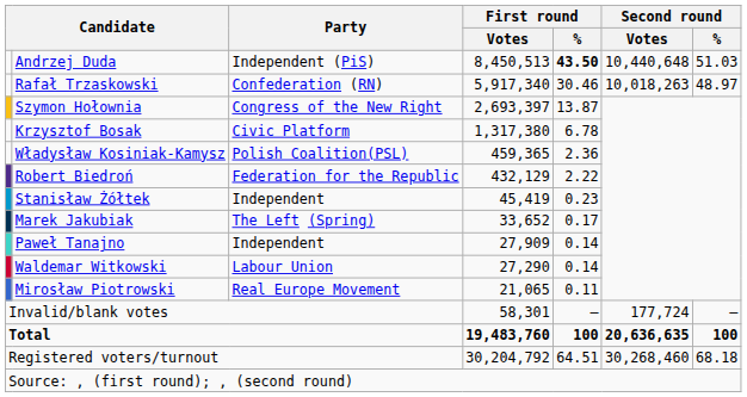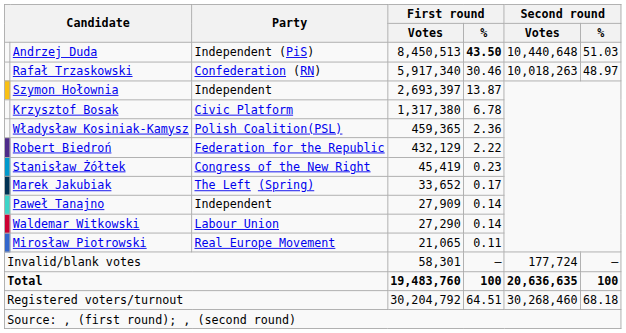 <table class=wikitable style=text-align:right>
 <tr>
 <th rowspan=2 colspan=2>Candidate</th>
 <th rowspan=2>Party</th>
 <th colspan=2>First round</th>
 <th colspan=2>Second round</th>
 </tr>
 <tr>
 <th>Votes</th>
 <th>%</th>
 <th>Votes</th>
 <th>%</th>
 </tr>
 <tr>
 <td bgcolor=></td>
 <td align=left><a href='#'>Andrzej Duda</a></td>
 <td align=left>Independent (<a href='#'>PiS</a>)</td>
 <td>8,450,513</td>
 <td><strong>43.50</strong></td>
 <td>10,440,648</td>
 <td>51.03</td>
 </tr>
 <tr>
 <td bgcolor=></td>
 <td align=left><a href='#'>Rafał Trzaskowski</a></td>
 <td align=left><a href='#'>Confederation</a> (<a href='#'>RN</a>)</td>
 <td>5,917,340</td>
 <td>30.46</td>
 <td>10,018,263</td>
 <td>48.97</td>
 </tr>
 <tr>
 <td bgcolor=#F9C013></td>
 <td align=left><a href='#'>Szymon Hołownia</a></td>
-<td align="left"><a href='#'>Congress of the New Right</a></td>
+<td align=left>Independent</td>
 <td>2,693,397</td>
 <td>13.87</td>
 <td colspan=2 rowspan=9></td>
 </tr>
 <tr>
 <td bgcolor=></td>
 <td align=left><a href='#'>Krzysztof Bosak</a></td>
 <td align=left><a href='#'>Civic Platform</a></td>
 <td>1,317,380</td>
 <td>6.78</td>
 </tr>
 <tr>
 <td bgcolor=></td>
 <td align=left><a href='#'>Władysław Kosiniak-Kamysz</a></td>
 <td align=left><a href='#'>Polish Coalition</a><a href='#'>(PSL)</a></td>
 <td>459,365</td>
 <td>2.36</td>
 </tr>
 <tr>
 <td bgcolor=#4E2B8A></td>
 <td align="left"><a href='#'>Robert Biedroń</a></td>
 <td align="left"><a href='#'>Federation for the Republic</a></td>
 <td>432,129</td>
 <td>2.22</td>
 </tr>
 <tr>
 <td bgcolor=#0099CC></td>
 <td align="left"><a href='#'>Stanisław Żółtek</a></td>
-<td align=left>Independent</td>
+<td align="left"><a href='#'>Congress of the New Right</a></td>
 <td>45,419</td>
 <td>0.23</td>
 </tr>
 <tr>
 <td bgcolor=#003153></td>
 <td align="left"><a href='#'>Marek Jakubiak</a></td>
 <td align="left"><a href='#'>The Left</a> <a href='#'>(Spring)</a></td>
 <td>33,652</td>
 <td>0.17</td>
 </tr>
 <tr>
 <td bgcolor=#3DD4C7></td>
 <td align="left"><a href='#'>Paweł Tanajno</a></td>
 <td align="left">Independent</td>
 <td>27,909</td>
 <td>0.14</td>
 </tr>
 <tr>
 <td bgcolor=#CC0033></td>
 <td align="left"><a href='#'>Waldemar Witkowski</a></td>
 <td align="left"><a href='#'>Labour Union</a></td>
 <td>27,290</td>
 <td>0.14</td>
 </tr>
 <tr>
 <td bgcolor=#3366CC></td>
 <td align=left><a href='#'>Mirosław Piotrowski</a></td>
 <td align=left><a href='#'>Real Europe Movement</a></td>
 <td>21,065</td>
 <td>0.11</td>
 </tr>
 <tr>
 <td align=left colspan=3>Invalid/blank votes</td>
 <td>58,301</td>
 <td>–</td>
 <td>177,724</td>
 <td>–</td>
 </tr>
 <tr>
 <td align=left colspan=3><strong>Total</strong></td>
 <td><strong>19,483,760</strong></td>
 <td><strong>100</strong></td>
 <td><strong>20,636,635</strong></td>
 <td><strong>100</strong></td>
 </tr>
 <tr>
 <td align=left colspan=3>Registered voters/turnout</td>
 <td>30,204,792</td>
 <td>64.51</td>
 <td>30,268,460</td>
 <td>68.18</td>
 </tr>
 <tr>
 <td align=left colspan=7>Source: ,  (first round); ,  (second round)</td>
 </tr>
 </table>
